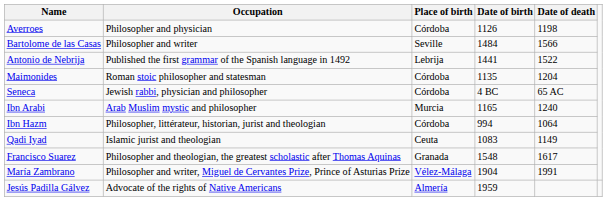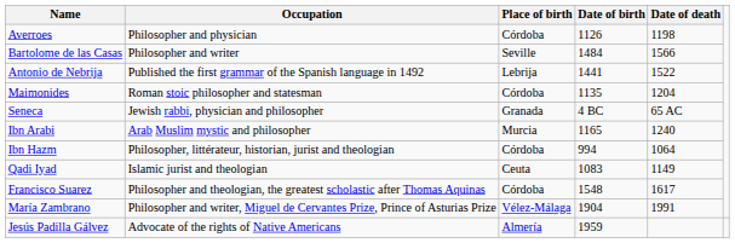 <table class="wikitable">
 <tr>
 <th align=center>Name</th>
 <th align=center>Occupation</th>
 <th align=center nowrap>Place of birth</th>
 <th align=center nowrap>Date of birth</th>
 <th align=center nowrap>Date of death</th>
 </tr>
 <tr>
 <td><a href='#'>Averroes</a></td>
 <td>Philosopher and physician</td>
 <td>Córdoba</td>
 <td>1126</td>
 <td>1198</td>
 </tr>
 <tr>
 <td><a href='#'>Bartolome de las Casas</a></td>
 <td>Philosopher and writer</td>
 <td>Seville</td>
 <td>1484</td>
 <td>1566</td>
 </tr>
 <tr>
 <td><a href='#'>Antonio de Nebrija</a></td>
 <td>Published the first <a href='#'>grammar</a> of the Spanish language in 1492</td>
 <td>Lebrija</td>
 <td>1441</td>
 <td>1522</td>
 </tr>
 <tr>
 <td><a href='#'>Maimonides</a></td>
 <td>Roman <a href='#'>stoic</a> philosopher and statesman</td>
 <td>Córdoba</td>
 <td>1135</td>
 <td>1204</td>
 </tr>
 <tr>
 <td><a href='#'>Seneca</a></td>
 <td>Jewish <a href='#'>rabbi</a>, physician and philosopher</td>
-<td>Córdoba</td>
+<td>Granada</td>
 <td>4 BC</td>
 <td>65 AC</td>
 </tr>
 <tr>
 <td><a href='#'>Ibn Arabi</a></td>
 <td><a href='#'>Arab</a> <a href='#'>Muslim</a> <a href='#'>mystic</a> and philosopher</td>
 <td>Murcia</td>
 <td>1165</td>
 <td>1240</td>
 </tr>
 <tr>
 <td><a href='#'>Ibn Hazm</a></td>
 <td>Philosopher, littérateur, historian, jurist and theologian</td>
 <td>Córdoba</td>
 <td>994</td>
 <td>1064</td>
 </tr>
 <tr>
 <td><a href='#'>Qadi Iyad</a></td>
 <td>Islamic jurist and theologian</td>
 <td>Ceuta</td>
 <td>1083</td>
 <td>1149</td>
 </tr>
 <tr>
 <td><a href='#'>Francisco Suarez</a></td>
 <td>Philosopher and theologian, the greatest <a href='#'>scholastic</a> after <a href='#'>Thomas Aquinas</a></td>
-<td>Granada</td>
+<td>Córdoba</td>
 <td>1548</td>
 <td>1617</td>
 </tr>
 <tr>
 <td><a href='#'>María Zambrano</a></td>
 <td>Philosopher and writer, <a href='#'>Miguel de Cervantes Prize</a>, Prince of Asturias Prize</td>
 <td><a href='#'>Vélez-Málaga</a></td>
 <td>1904</td>
 <td>1991</td>
 </tr>
 <tr>
 <td><a href='#'>Jesús Padilla Gálvez</a></td>
 <td>Advocate of the rights of <a href='#'>Native Americans</a></td>
 <td><a href='#'>Almería</a></td>
 <td>1959</td>
 <td></td>
 <td></td>
 </tr>
 </table>
